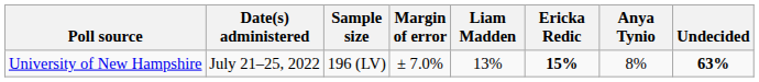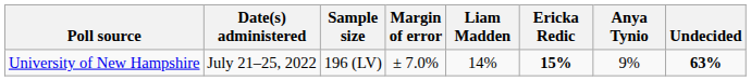 <table class="wikitable" style="font-size:90%;text-align:center;">
 <tr valign=bottom>
 <th>Poll source</th>
 <th>Date(s)<br>administered</th>
 <th>Sample<br>size</th>
 <th>Margin<br>of error</th>
 <th style="width:60px;">Liam<br>Madden</th>
 <th style="width:60px;">Ericka<br>Redic</th>
 <th style="width:60px;">Anya<br>Tynio</th>
 <th>Undecided</th>
 </tr>
 <tr>
 <td style="text-align:left;"><a href='#'>University of New Hampshire</a></td>
 <td>July 21–25, 2022</td>
 <td>196 (LV)</td>
 <td>± 7.0%</td>
-<td>13%</td>
+<td>14%</td>
 <td><strong>15%</strong></td>
-<td>8%</td>
+<td>9%</td>
 <td><strong>63%</strong></td>
 </tr>
 </table>
